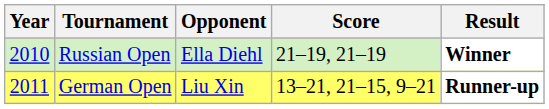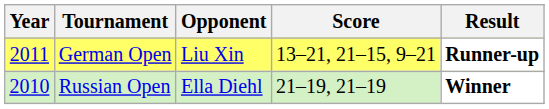 <table class="sortable wikitable" style="font-size: 90%;">
 <tr>
 <th>Year</th>
 <th>Tournament</th>
 <th>Opponent</th>
 <th>Score</th>
 <th>Result</th>
 </tr>
+<tr style="background:#FFFF67">
+<td align="center"><a href='#'>2011</a></td>
+<td align="left"><a href='#'>German Open</a></td>
+<td align="left"> <a href='#'>Liu Xin</a></td>
+<td align="left">13–21, 21–15, 9–21</td>
+<td style="text-align:left; background:white"> <strong>Runner-up</strong></td>
+</tr>
 <tr style="background:#D4F1C5">
 <td align="center"><a href='#'>2010</a></td>
 <td align="left"><a href='#'>Russian Open</a></td>
 <td align="left"> <a href='#'>Ella Diehl</a></td>
 <td align="left">21–19, 21–19</td>
 <td style="text-align:left; background:white"> <strong>Winner</strong></td>
 </tr>
-<tr style="background:#FFFF67">
-<td align="center"><a href='#'>2011</a></td>
-<td align="left"><a href='#'>German Open</a></td>
-<td align="left"> <a href='#'>Liu Xin</a></td>
-<td align="left">13–21, 21–15, 9–21</td>
-<td style="text-align:left; background:white"> <strong>Runner-up</strong></td>
-</tr>
 </table>
